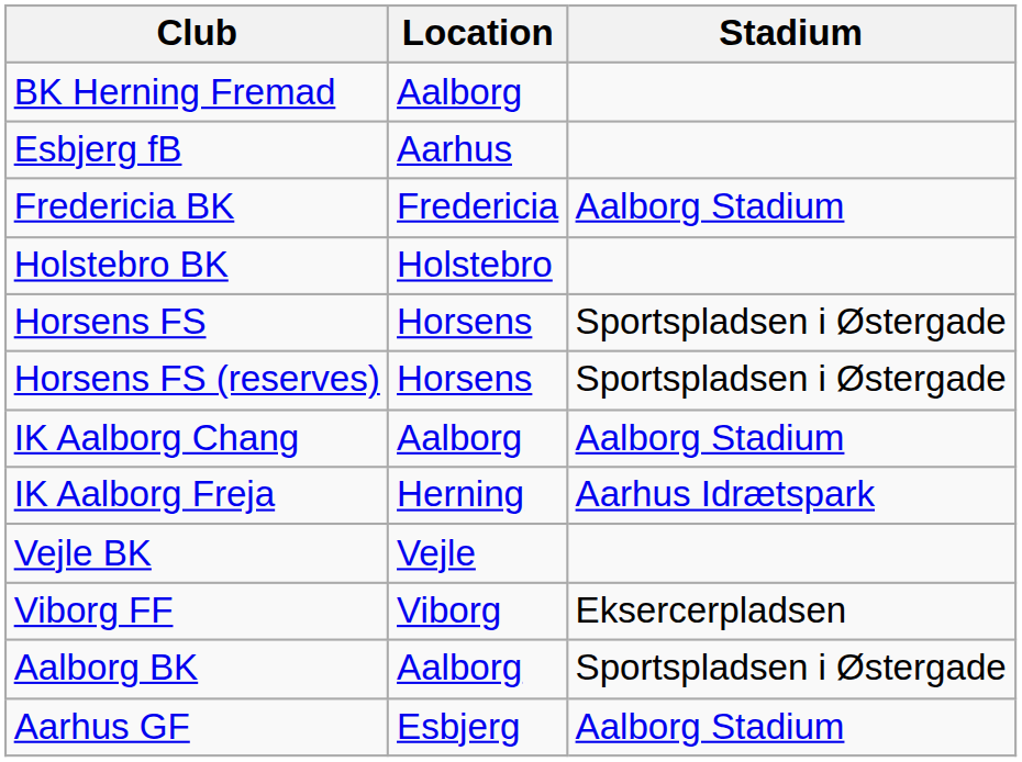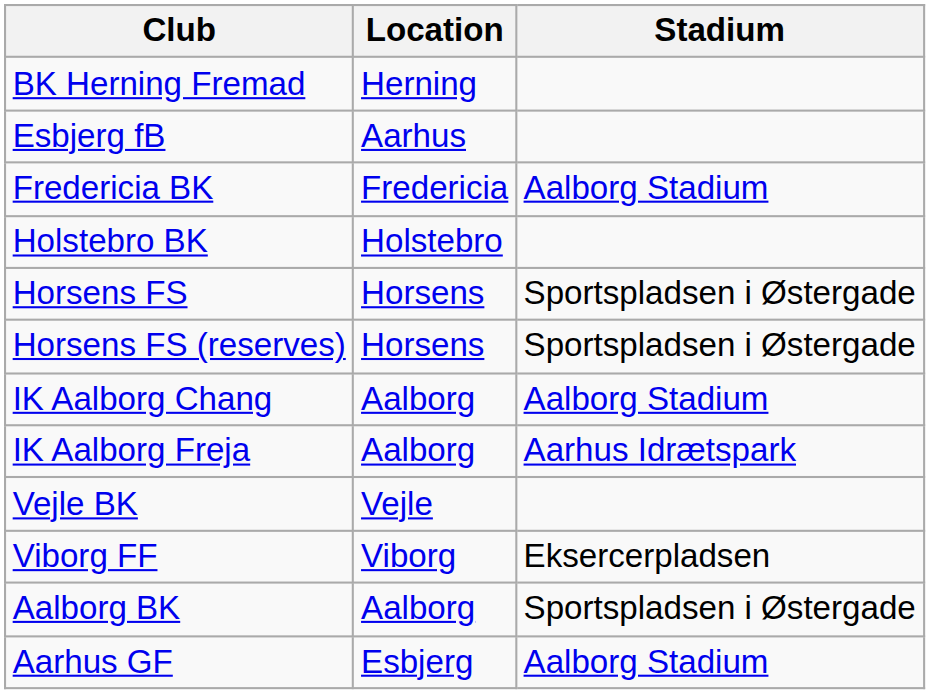 <table class="wikitable sortable">
 <tr>
 <th>Club</th>
 <th>Location</th>
 <th>Stadium</th>
 </tr>
 <tr>
 <td><a href='#'>BK Herning Fremad</a></td>
-<td><a href='#'>Aalborg</a></td>
+<td><a href='#'>Herning</a></td>
 <td></td>
 </tr>
 <tr>
 <td><a href='#'>Esbjerg fB</a></td>
 <td><a href='#'>Aarhus</a></td>
 <td></td>
 </tr>
 <tr>
 <td><a href='#'>Fredericia BK</a></td>
 <td><a href='#'>Fredericia</a></td>
 <td><a href='#'>Aalborg Stadium</a></td>
 </tr>
 <tr>
 <td><a href='#'>Holstebro BK</a></td>
 <td><a href='#'>Holstebro</a></td>
 <td></td>
 </tr>
 <tr>
 <td><a href='#'>Horsens FS</a></td>
 <td><a href='#'>Horsens</a></td>
 <td>Sportspladsen i Østergade</td>
 </tr>
 <tr>
 <td><a href='#'>Horsens FS (reserves)</a></td>
 <td><a href='#'>Horsens</a></td>
 <td>Sportspladsen i Østergade</td>
 </tr>
 <tr>
 <td><a href='#'>IK Aalborg Chang</a></td>
 <td><a href='#'>Aalborg</a></td>
 <td><a href='#'>Aalborg Stadium</a></td>
 </tr>
 <tr>
 <td><a href='#'>IK Aalborg Freja</a></td>
-<td><a href='#'>Herning</a></td>
+<td><a href='#'>Aalborg</a></td>
 <td><a href='#'>Aarhus Idrætspark</a></td>
 </tr>
 <tr>
 <td><a href='#'>Vejle BK</a></td>
 <td><a href='#'>Vejle</a></td>
 <td></td>
 </tr>
 <tr>
 <td><a href='#'>Viborg FF</a></td>
 <td><a href='#'>Viborg</a></td>
 <td>Eksercerpladsen</td>
 </tr>
 <tr>
 <td><a href='#'>Aalborg BK</a></td>
 <td><a href='#'>Aalborg</a></td>
 <td>Sportspladsen i Østergade</td>
 </tr>
 <tr>
 <td><a href='#'>Aarhus GF</a></td>
 <td><a href='#'>Esbjerg</a></td>
 <td><a href='#'>Aalborg Stadium</a></td>
 </tr>
 </table>
